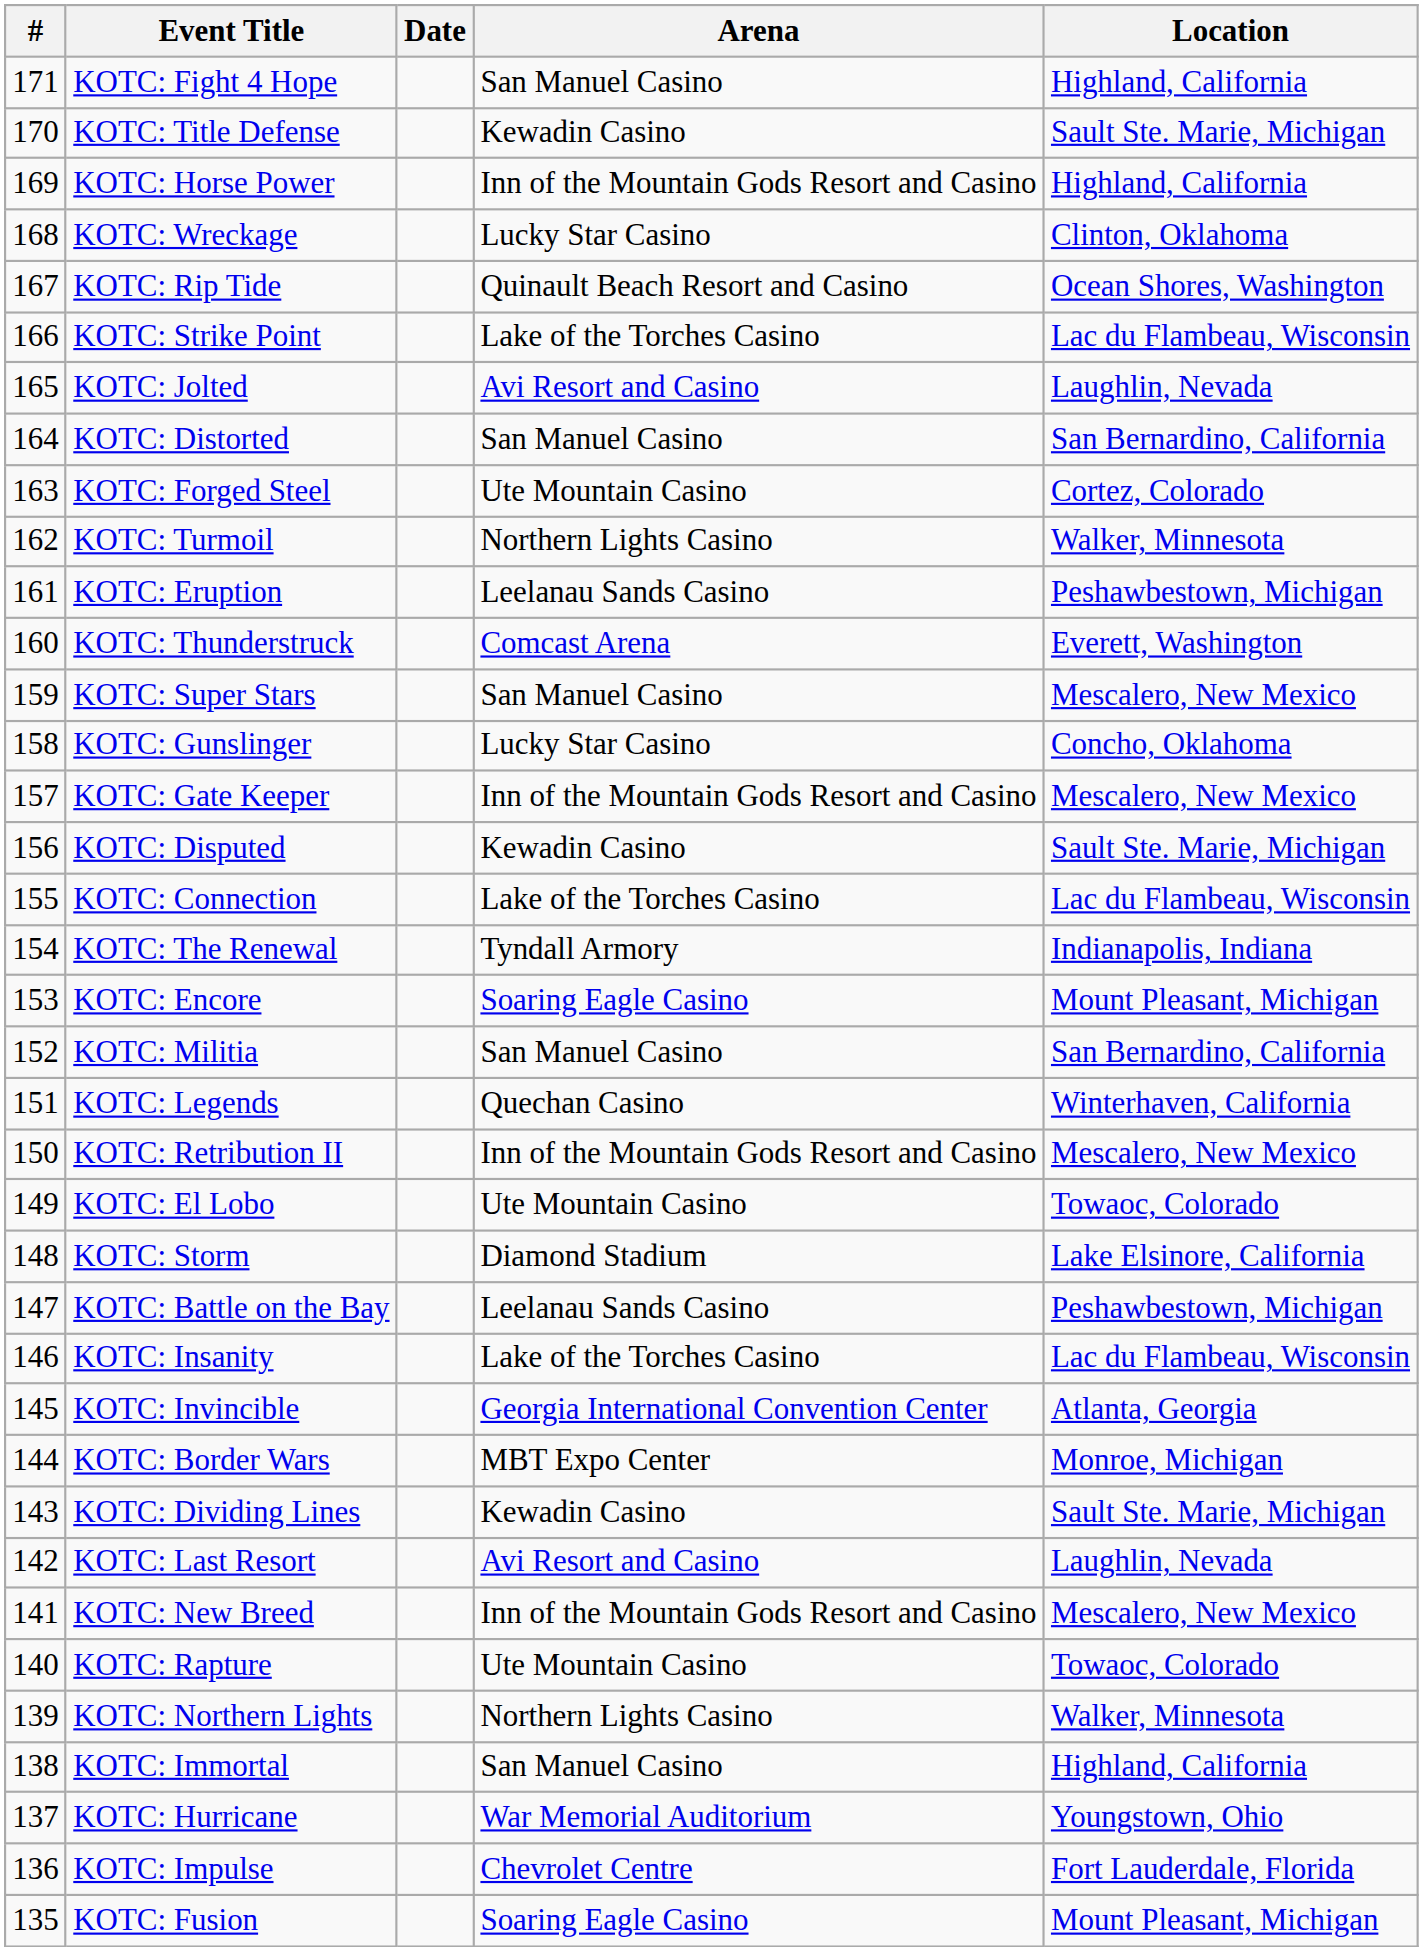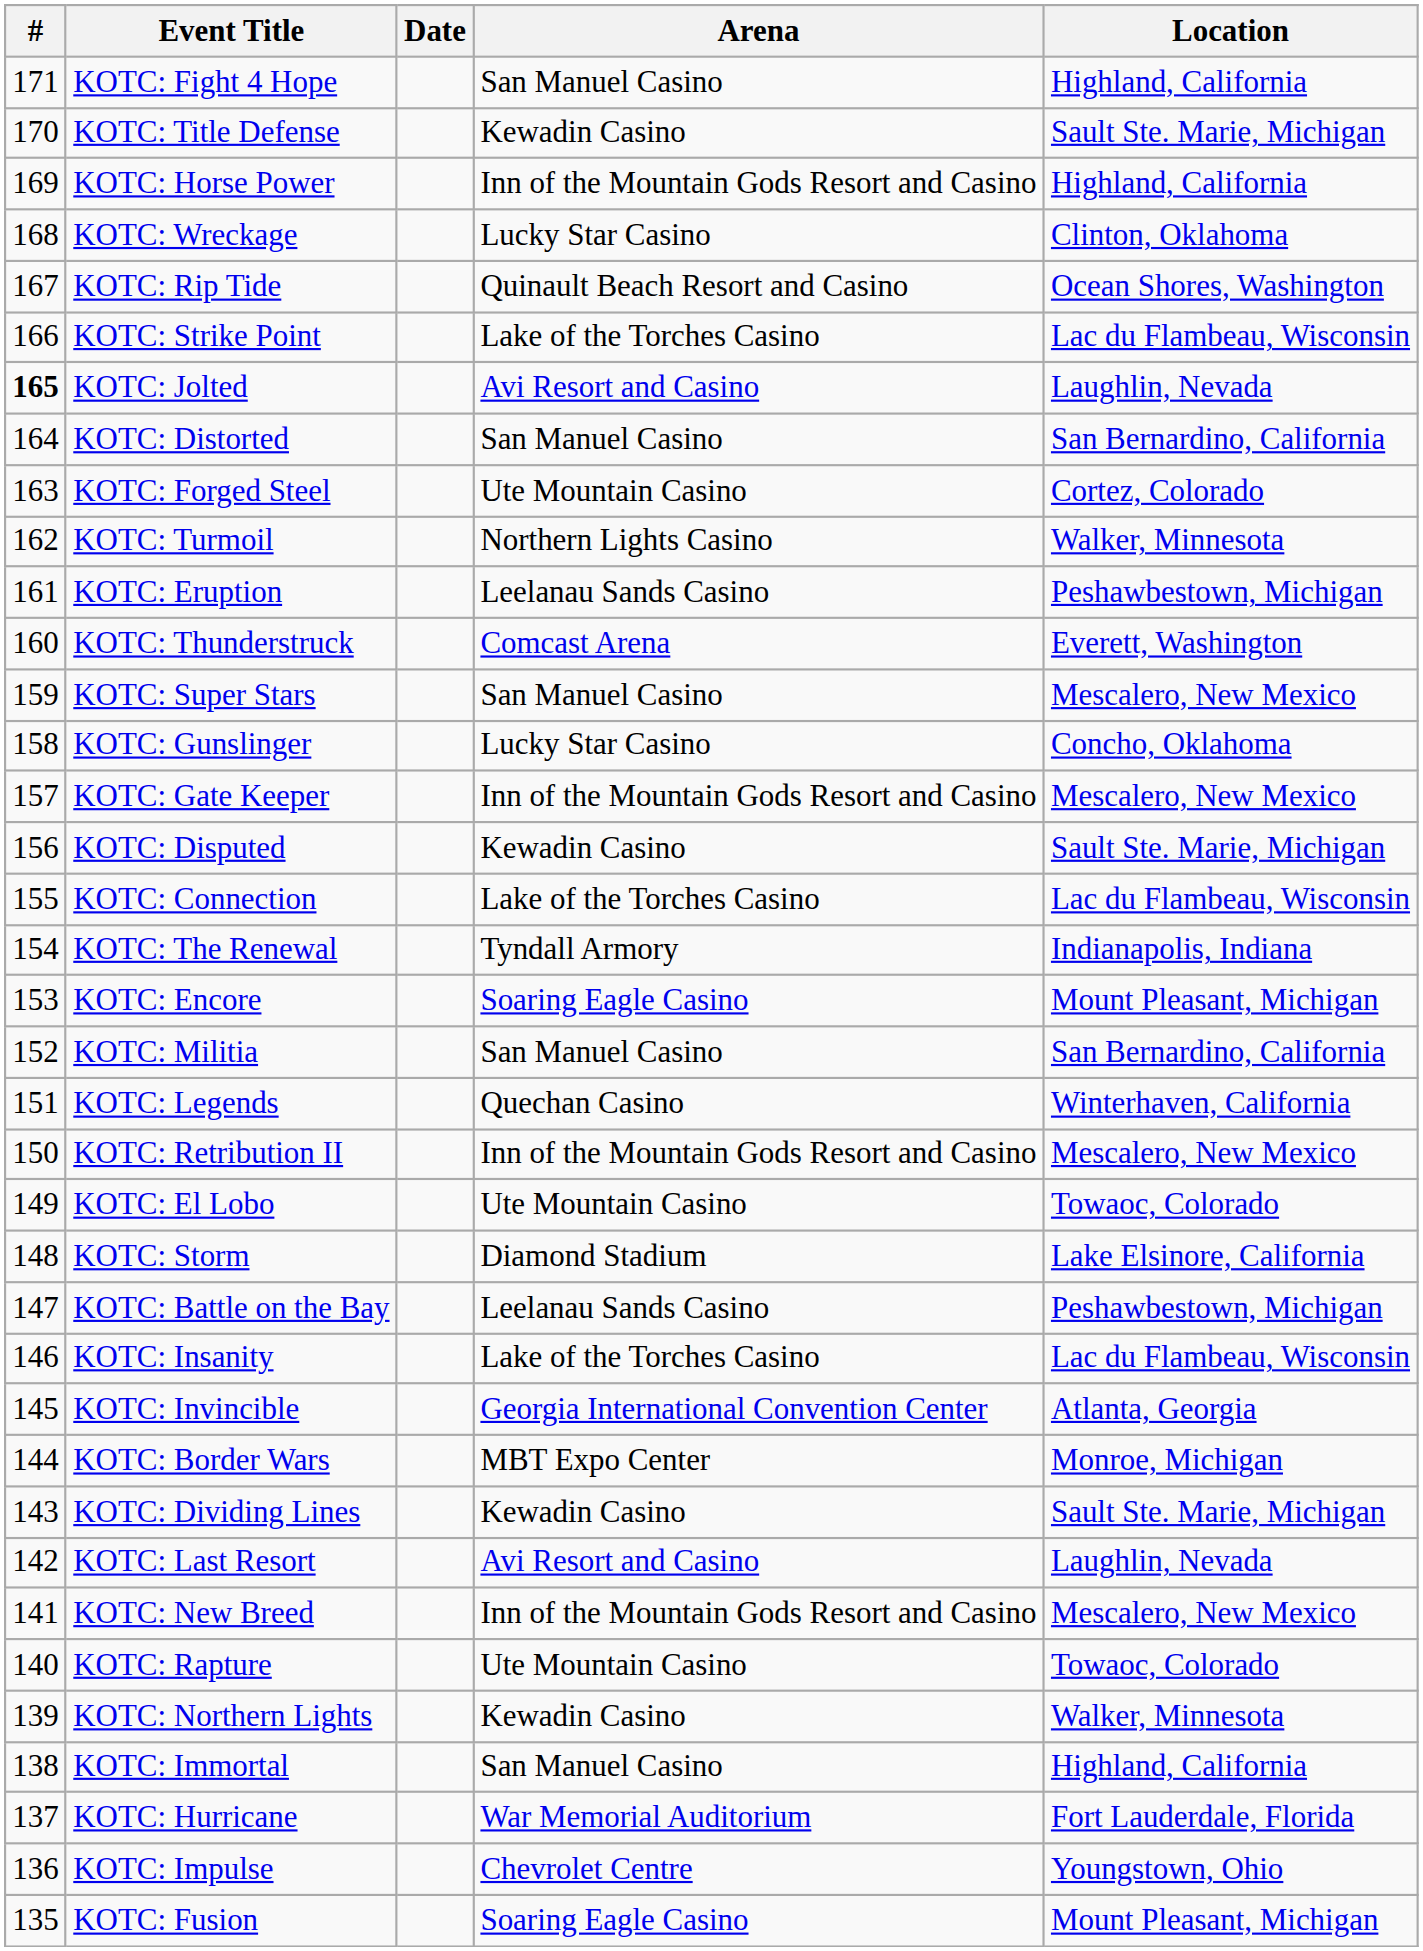 <table class="sortable wikitable succession-box" style="font-size:90%;">
 <tr>
 <th scope="col">#</th>
 <th scope="col">Event Title</th>
 <th scope="col">Date</th>
 <th scope="col">Arena</th>
 <th scope="col">Location</th>
 </tr>
 <tr>
 <td align=center>171</td>
 <td><a href='#'>KOTC: Fight 4 Hope</a></td>
 <td></td>
 <td>San Manuel Casino</td>
 <td><a href='#'>Highland, California</a></td>
 </tr>
 <tr>
 <td align=center>170</td>
 <td><a href='#'>KOTC: Title Defense</a></td>
 <td></td>
 <td>Kewadin Casino</td>
 <td><a href='#'>Sault Ste. Marie, Michigan</a></td>
 </tr>
 <tr>
 <td align=center>169</td>
 <td><a href='#'>KOTC: Horse Power</a></td>
 <td></td>
 <td>Inn of the Mountain Gods Resort and Casino</td>
 <td><a href='#'>Highland, California</a></td>
 </tr>
 <tr>
 <td align=center>168</td>
 <td><a href='#'>KOTC: Wreckage</a></td>
 <td></td>
 <td>Lucky Star Casino</td>
 <td><a href='#'>Clinton, Oklahoma</a></td>
 </tr>
 <tr>
 <td align=center>167</td>
 <td><a href='#'>KOTC: Rip Tide</a></td>
 <td></td>
 <td>Quinault Beach Resort and Casino</td>
 <td><a href='#'>Ocean Shores, Washington</a></td>
 </tr>
 <tr>
 <td align=center>166</td>
 <td><a href='#'>KOTC: Strike Point</a></td>
 <td></td>
 <td>Lake of the Torches Casino</td>
 <td><a href='#'>Lac du Flambeau, Wisconsin</a></td>
 </tr>
 <tr>
-<td align=center>165</td>
+<td align=center><strong>165</strong></td>
 <td><a href='#'>KOTC: Jolted</a></td>
 <td></td>
 <td><a href='#'>Avi Resort and Casino</a></td>
 <td><a href='#'>Laughlin, Nevada</a></td>
 </tr>
 <tr>
 <td align=center>164</td>
 <td><a href='#'>KOTC: Distorted</a></td>
 <td></td>
 <td>San Manuel Casino</td>
 <td><a href='#'>San Bernardino, California</a></td>
 </tr>
 <tr>
 <td align=center>163</td>
 <td><a href='#'>KOTC: Forged Steel</a></td>
 <td></td>
 <td>Ute Mountain Casino</td>
 <td><a href='#'>Cortez, Colorado</a></td>
 </tr>
 <tr>
 <td align=center>162</td>
 <td><a href='#'>KOTC: Turmoil</a></td>
 <td></td>
 <td>Northern Lights Casino</td>
 <td><a href='#'>Walker, Minnesota</a></td>
 </tr>
 <tr>
 <td align=center>161</td>
 <td><a href='#'>KOTC: Eruption</a></td>
 <td></td>
 <td>Leelanau Sands Casino</td>
 <td><a href='#'>Peshawbestown, Michigan</a></td>
 </tr>
 <tr>
 <td align=center>160</td>
 <td><a href='#'>KOTC: Thunderstruck</a></td>
 <td></td>
 <td><a href='#'>Comcast Arena</a></td>
 <td><a href='#'>Everett, Washington</a></td>
 </tr>
 <tr>
 <td align=center>159</td>
 <td><a href='#'>KOTC: Super Stars</a></td>
 <td></td>
 <td>San Manuel Casino</td>
 <td><a href='#'>Mescalero, New Mexico</a></td>
 </tr>
 <tr>
 <td align=center>158</td>
 <td><a href='#'>KOTC: Gunslinger</a></td>
 <td></td>
 <td>Lucky Star Casino</td>
 <td><a href='#'>Concho, Oklahoma</a></td>
 </tr>
 <tr>
 <td align=center>157</td>
 <td><a href='#'>KOTC: Gate Keeper</a></td>
 <td></td>
 <td>Inn of the Mountain Gods Resort and Casino</td>
 <td><a href='#'>Mescalero, New Mexico</a></td>
 </tr>
 <tr>
 <td align=center>156</td>
 <td><a href='#'>KOTC: Disputed</a></td>
 <td></td>
 <td>Kewadin Casino</td>
 <td><a href='#'>Sault Ste. Marie, Michigan</a></td>
 </tr>
 <tr>
 <td align=center>155</td>
 <td><a href='#'>KOTC: Connection</a></td>
 <td></td>
 <td>Lake of the Torches Casino</td>
 <td><a href='#'>Lac du Flambeau, Wisconsin</a></td>
 </tr>
 <tr>
 <td align=center>154</td>
 <td><a href='#'>KOTC: The Renewal</a></td>
 <td></td>
 <td>Tyndall Armory</td>
 <td><a href='#'>Indianapolis, Indiana</a></td>
 </tr>
 <tr>
 <td align=center>153</td>
 <td><a href='#'>KOTC: Encore</a></td>
 <td></td>
 <td><a href='#'>Soaring Eagle Casino</a></td>
 <td><a href='#'>Mount Pleasant, Michigan</a></td>
 </tr>
 <tr>
 <td align=center>152</td>
 <td><a href='#'>KOTC: Militia</a></td>
 <td></td>
 <td>San Manuel Casino</td>
 <td><a href='#'>San Bernardino, California</a></td>
 </tr>
 <tr>
 <td align=center>151</td>
 <td><a href='#'>KOTC: Legends</a></td>
 <td></td>
 <td>Quechan Casino</td>
 <td><a href='#'>Winterhaven, California</a></td>
 </tr>
 <tr>
 <td align=center>150</td>
 <td><a href='#'>KOTC: Retribution II</a></td>
 <td></td>
 <td>Inn of the Mountain Gods Resort and Casino</td>
 <td><a href='#'>Mescalero, New Mexico</a></td>
 </tr>
 <tr>
 <td align=center>149</td>
 <td><a href='#'>KOTC: El Lobo</a></td>
 <td></td>
 <td>Ute Mountain Casino</td>
 <td><a href='#'>Towaoc, Colorado</a></td>
 </tr>
 <tr>
 <td align=center>148</td>
 <td><a href='#'>KOTC: Storm</a></td>
 <td></td>
 <td>Diamond Stadium</td>
 <td><a href='#'>Lake Elsinore, California</a></td>
 </tr>
 <tr>
 <td align=center>147</td>
 <td><a href='#'>KOTC: Battle on the Bay</a></td>
 <td></td>
 <td>Leelanau Sands Casino</td>
 <td><a href='#'>Peshawbestown, Michigan</a></td>
 </tr>
 <tr>
 <td align=center>146</td>
 <td><a href='#'>KOTC: Insanity</a></td>
 <td></td>
 <td>Lake of the Torches Casino</td>
 <td><a href='#'>Lac du Flambeau, Wisconsin</a></td>
 </tr>
 <tr>
 <td align=center>145</td>
 <td><a href='#'>KOTC: Invincible</a></td>
 <td></td>
 <td><a href='#'>Georgia International Convention Center</a></td>
 <td><a href='#'>Atlanta, Georgia</a></td>
 </tr>
 <tr>
 <td align=center>144</td>
 <td><a href='#'>KOTC: Border Wars</a></td>
 <td></td>
 <td>MBT Expo Center</td>
 <td><a href='#'>Monroe, Michigan</a></td>
 </tr>
 <tr>
 <td align=center>143</td>
 <td><a href='#'>KOTC: Dividing Lines</a></td>
 <td></td>
 <td>Kewadin Casino</td>
 <td><a href='#'>Sault Ste. Marie, Michigan</a></td>
 </tr>
 <tr>
 <td align=center>142</td>
 <td><a href='#'>KOTC: Last Resort</a></td>
 <td></td>
 <td><a href='#'>Avi Resort and Casino</a></td>
 <td><a href='#'>Laughlin, Nevada</a></td>
 </tr>
 <tr>
 <td align=center>141</td>
 <td><a href='#'>KOTC: New Breed</a></td>
 <td></td>
 <td>Inn of the Mountain Gods Resort and Casino</td>
 <td><a href='#'>Mescalero, New Mexico</a></td>
 </tr>
 <tr>
 <td align=center>140</td>
 <td><a href='#'>KOTC: Rapture</a></td>
 <td></td>
 <td>Ute Mountain Casino</td>
 <td><a href='#'>Towaoc, Colorado</a></td>
 </tr>
 <tr>
 <td align=center>139</td>
 <td><a href='#'>KOTC: Northern Lights</a></td>
 <td></td>
-<td>Northern Lights Casino</td>
+<td>Kewadin Casino</td>
 <td><a href='#'>Walker, Minnesota</a></td>
 </tr>
 <tr>
 <td align=center>138</td>
 <td><a href='#'>KOTC: Immortal</a></td>
 <td></td>
 <td>San Manuel Casino</td>
 <td><a href='#'>Highland, California</a></td>
 </tr>
 <tr>
 <td align=center>137</td>
 <td><a href='#'>KOTC: Hurricane</a></td>
 <td></td>
 <td><a href='#'>War Memorial Auditorium</a></td>
-<td><a href='#'>Youngstown, Ohio</a></td>
+<td><a href='#'>Fort Lauderdale, Florida</a></td>
 </tr>
 <tr>
 <td align=center>136</td>
 <td><a href='#'>KOTC: Impulse</a></td>
 <td></td>
 <td><a href='#'>Chevrolet Centre</a></td>
-<td><a href='#'>Fort Lauderdale, Florida</a></td>
+<td><a href='#'>Youngstown, Ohio</a></td>
 </tr>
 <tr>
 <td align=center>135</td>
 <td><a href='#'>KOTC: Fusion</a></td>
 <td></td>
 <td><a href='#'>Soaring Eagle Casino</a></td>
 <td><a href='#'>Mount Pleasant, Michigan</a></td>
 </tr>
 </table>
